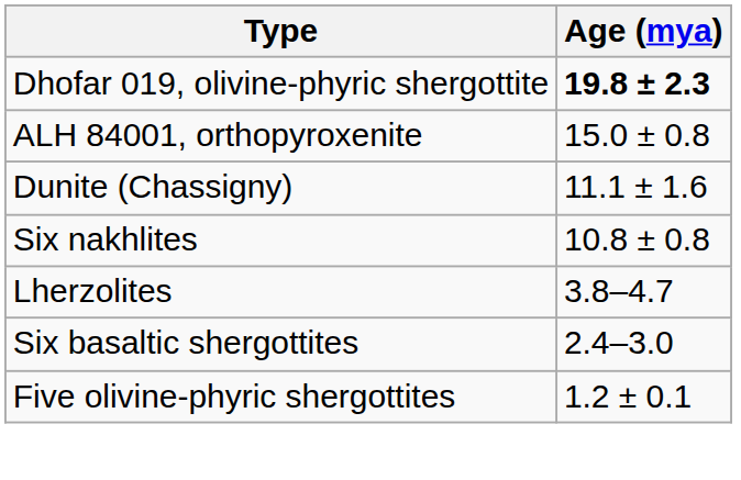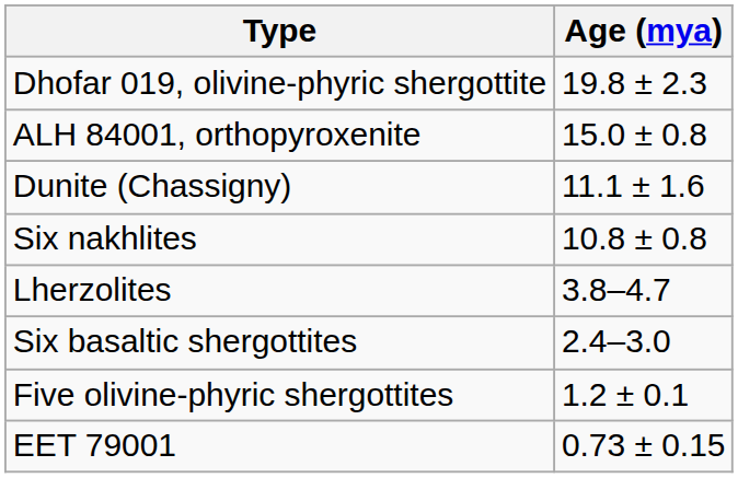 <table class="wikitable">
 <tr>
 <th>Type</th>
 <th>Age (<a href='#'>mya</a>)</th>
 </tr>
 <tr>
 <td>Dhofar 019, olivine-phyric shergottite</td>
-<td><strong>19.8 ± 2.3</strong></td>
+<td>19.8 ± 2.3</td>
 </tr>
 <tr>
 <td>ALH 84001, orthopyroxenite</td>
 <td>15.0 ± 0.8</td>
 </tr>
 <tr>
 <td>Dunite (Chassigny)</td>
 <td>11.1 ± 1.6</td>
 </tr>
 <tr>
 <td>Six nakhlites</td>
 <td>10.8 ± 0.8</td>
 </tr>
 <tr>
 <td>Lherzolites</td>
 <td>3.8–4.7</td>
 </tr>
 <tr>
 <td>Six basaltic shergottites</td>
 <td>2.4–3.0</td>
 </tr>
 <tr>
 <td>Five olivine-phyric shergottites</td>
 <td>1.2 ± 0.1</td>
 </tr>
+<tr>
+<td>EET 79001</td>
+<td>0.73 ± 0.15</td>
+</tr>
 </table>
